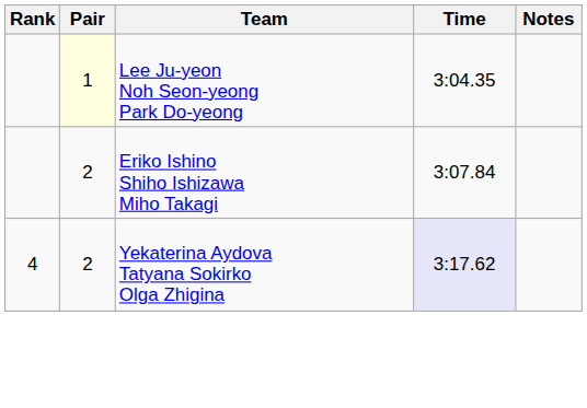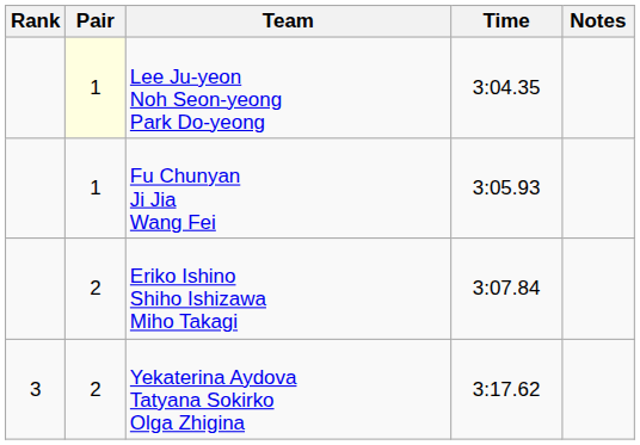 <table class=wikitable style="text-align:center">
 <tr>
 <th width=40>Rank</th>
 <th width=40>Pair</th>
 <th width=250>Team</th>
 <th width=80>Time</th>
 <th width=50>Notes</th>
 </tr>
 <tr>
 <td></td>
 <td style="background: lightyellow;">1</td>
 <td align=left><br><a href='#'>Lee Ju-yeon</a><br><a href='#'>Noh Seon-yeong</a><br><a href='#'>Park Do-yeong</a></td>
 <td>3:04.35</td>
 <td></td>
 </tr>
 <tr>
 <td></td>
+<td>1</td>
+<td align=left><br><a href='#'>Fu Chunyan</a><br><a href='#'>Ji Jia</a><br><a href='#'>Wang Fei</a></td>
+<td>3:05.93</td>
+<td></td>
+</tr>
+<tr>
+<td></td>
 <td>2</td>
 <td align=left><br><a href='#'>Eriko Ishino</a><br><a href='#'>Shiho Ishizawa</a><br><a href='#'>Miho Takagi</a></td>
 <td>3:07.84</td>
 <td></td>
 </tr>
 <tr>
-<td>4</td>
+<td>3</td>
 <td>2</td>
 <td align=left><br><a href='#'>Yekaterina Aydova</a><br><a href='#'>Tatyana Sokirko</a><br><a href='#'>Olga Zhigina</a></td>
-<td style="background: lavender;">3:17.62</td>
+<td>3:17.62</td>
 <td></td>
 </tr>
 </table>
